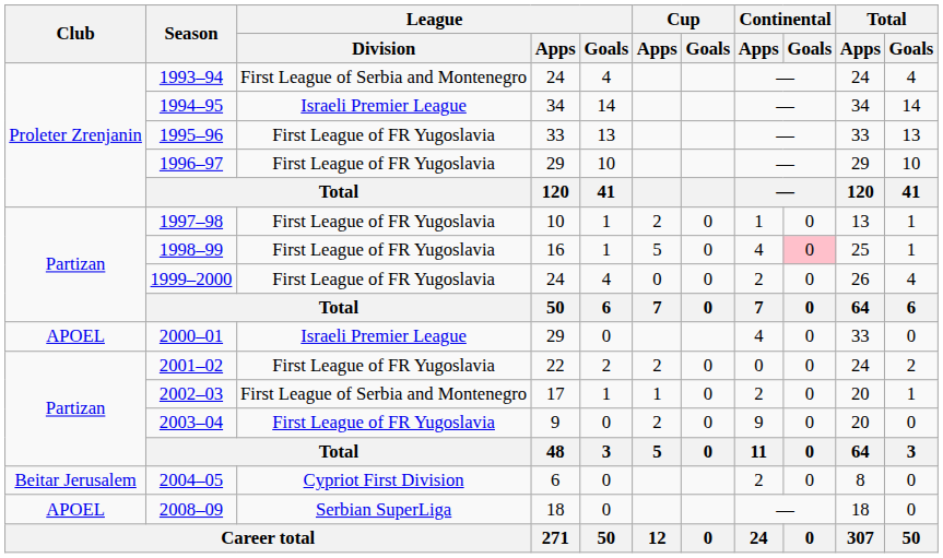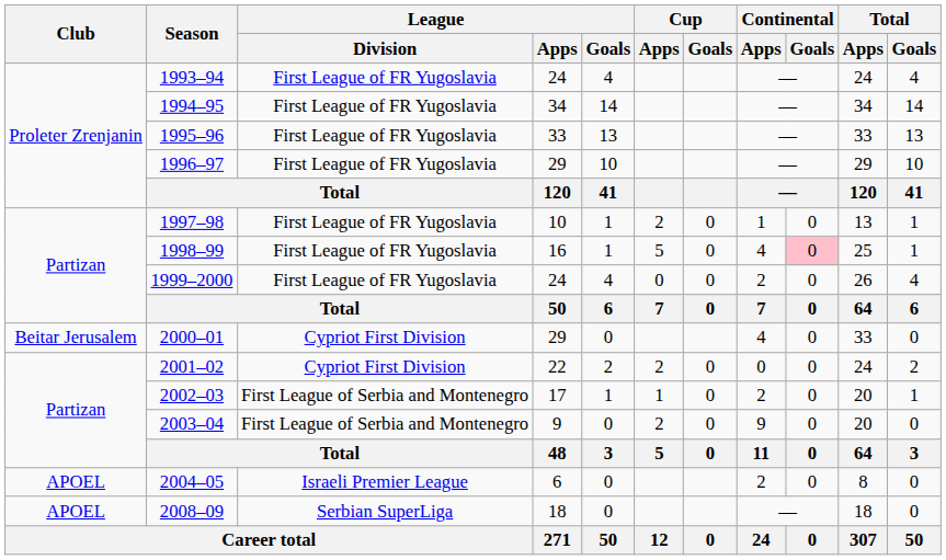 <table class="wikitable" style="text-align:center">
 <tr>
 <th rowspan="2">Club</th>
 <th rowspan="2">Season</th>
 <th colspan="3">League</th>
 <th colspan="2">Cup</th>
 <th colspan="2">Continental</th>
 <th colspan="2">Total</th>
 </tr>
 <tr>
 <th>Division</th>
 <th>Apps</th>
 <th>Goals</th>
 <th>Apps</th>
 <th>Goals</th>
 <th>Apps</th>
 <th>Goals</th>
 <th>Apps</th>
 <th>Goals</th>
 </tr>
 <tr>
 <td rowspan="5"><a href='#'>Proleter Zrenjanin</a></td>
 <td><a href='#'>1993–94</a></td>
-<td>First League of Serbia and Montenegro</td>
+<td><a href='#'>First League of FR Yugoslavia</a></td>
 <td>24</td>
 <td>4</td>
 <td></td>
 <td></td>
 <td colspan="2">—</td>
 <td>24</td>
 <td>4</td>
 </tr>
 <tr>
 <td><a href='#'>1994–95</a></td>
-<td><a href='#'>Israeli Premier League</a></td>
+<td>First League of FR Yugoslavia</td>
 <td>34</td>
 <td>14</td>
 <td></td>
 <td></td>
 <td colspan="2">—</td>
 <td>34</td>
 <td>14</td>
 </tr>
 <tr>
 <td><a href='#'>1995–96</a></td>
 <td>First League of FR Yugoslavia</td>
 <td>33</td>
 <td>13</td>
 <td></td>
 <td></td>
 <td colspan="2">—</td>
 <td>33</td>
 <td>13</td>
 </tr>
 <tr>
 <td><a href='#'>1996–97</a></td>
 <td>First League of FR Yugoslavia</td>
 <td>29</td>
 <td>10</td>
 <td></td>
 <td></td>
 <td colspan="2">—</td>
 <td>29</td>
 <td>10</td>
 </tr>
 <tr>
 <th colspan="2">Total</th>
 <th>120</th>
 <th>41</th>
 <th></th>
 <th></th>
 <th colspan="2">—</th>
 <th>120</th>
 <th>41</th>
 </tr>
 <tr>
 <td rowspan="4"><a href='#'>Partizan</a></td>
 <td><a href='#'>1997–98</a></td>
 <td>First League of FR Yugoslavia</td>
 <td>10</td>
 <td>1</td>
 <td>2</td>
 <td>0</td>
 <td>1</td>
 <td>0</td>
 <td>13</td>
 <td>1</td>
 </tr>
 <tr>
 <td><a href='#'>1998–99</a></td>
 <td>First League of FR Yugoslavia</td>
 <td>16</td>
 <td>1</td>
 <td>5</td>
 <td>0</td>
 <td>4</td>
 <td style="background: pink;">0</td>
 <td>25</td>
 <td>1</td>
 </tr>
 <tr>
 <td><a href='#'>1999–2000</a></td>
 <td>First League of FR Yugoslavia</td>
 <td>24</td>
 <td>4</td>
 <td>0</td>
 <td>0</td>
 <td>2</td>
 <td>0</td>
 <td>26</td>
 <td>4</td>
 </tr>
 <tr>
 <th colspan="2">Total</th>
 <th>50</th>
 <th>6</th>
 <th>7</th>
 <th>0</th>
 <th>7</th>
 <th>0</th>
 <th>64</th>
 <th>6</th>
 </tr>
 <tr>
-<td><a href='#'>APOEL</a></td>
+<td><a href='#'>Beitar Jerusalem</a></td>
 <td><a href='#'>2000–01</a></td>
-<td><a href='#'>Israeli Premier League</a></td>
+<td><a href='#'>Cypriot First Division</a></td>
 <td>29</td>
 <td>0</td>
 <td></td>
 <td></td>
 <td>4</td>
 <td>0</td>
 <td>33</td>
 <td>0</td>
 </tr>
 <tr>
 <td rowspan="4"><a href='#'>Partizan</a></td>
 <td><a href='#'>2001–02</a></td>
-<td>First League of FR Yugoslavia</td>
+<td><a href='#'>Cypriot First Division</a></td>
 <td>22</td>
 <td>2</td>
 <td>2</td>
 <td>0</td>
 <td>0</td>
 <td>0</td>
 <td>24</td>
 <td>2</td>
 </tr>
 <tr>
 <td><a href='#'>2002–03</a></td>
 <td>First League of Serbia and Montenegro</td>
 <td>17</td>
 <td>1</td>
 <td>1</td>
 <td>0</td>
 <td>2</td>
 <td>0</td>
 <td>20</td>
 <td>1</td>
 </tr>
 <tr>
 <td><a href='#'>2003–04</a></td>
-<td><a href='#'>First League of FR Yugoslavia</a></td>
+<td>First League of Serbia and Montenegro</td>
 <td>9</td>
 <td>0</td>
 <td>2</td>
 <td>0</td>
 <td>9</td>
 <td>0</td>
 <td>20</td>
 <td>0</td>
 </tr>
 <tr>
 <th colspan="2">Total</th>
 <th>48</th>
 <th>3</th>
 <th>5</th>
 <th>0</th>
 <th>11</th>
 <th>0</th>
 <th>64</th>
 <th>3</th>
 </tr>
 <tr>
-<td><a href='#'>Beitar Jerusalem</a></td>
+<td><a href='#'>APOEL</a></td>
 <td><a href='#'>2004–05</a></td>
-<td><a href='#'>Cypriot First Division</a></td>
+<td><a href='#'>Israeli Premier League</a></td>
 <td>6</td>
 <td>0</td>
 <td></td>
 <td></td>
 <td>2</td>
 <td>0</td>
 <td>8</td>
 <td>0</td>
 </tr>
 <tr>
 <td><a href='#'>APOEL</a></td>
 <td><a href='#'>2008–09</a></td>
 <td><a href='#'>Serbian SuperLiga</a></td>
 <td>18</td>
 <td>0</td>
 <td></td>
 <td></td>
 <td colspan="2">—</td>
 <td>18</td>
 <td>0</td>
 </tr>
 <tr>
 <th colspan="3">Career total</th>
 <th>271</th>
 <th>50</th>
 <th>12</th>
 <th>0</th>
 <th>24</th>
 <th>0</th>
 <th>307</th>
 <th>50</th>
 </tr>
 </table>
